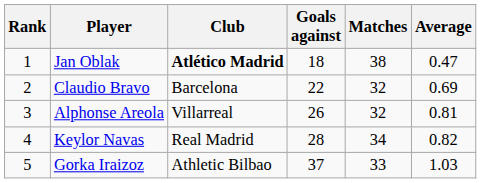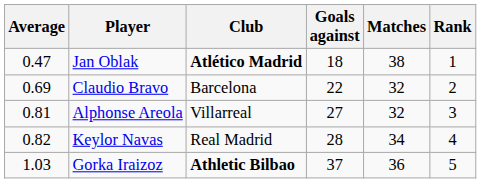 <table class="wikitable" style="text-align:center">
 <tr>
-<th>Rank</th>
+<th>Average</th>
 <th>Player</th>
 <th>Club</th>
 <th>Goals<br>against</th>
 <th>Matches</th>
-<th>Average</th>
+<th>Rank</th>
 </tr>
 <tr>
-<td>1</td>
+<td>0.47</td>
 <td align="left"> <a href='#'>Jan Oblak</a></td>
 <td align="left"><strong>Atlético Madrid</strong></td>
 <td>18</td>
 <td>38</td>
-<td>0.47</td>
+<td>1</td>
 </tr>
 <tr>
-<td>2</td>
+<td>0.69</td>
 <td align="left"> <a href='#'>Claudio Bravo</a></td>
 <td align="left">Barcelona</td>
 <td>22</td>
 <td>32</td>
-<td>0.69</td>
+<td>2</td>
 </tr>
 <tr>
-<td>3</td>
+<td>0.81</td>
 <td align="left"> <a href='#'>Alphonse Areola</a></td>
 <td align="left">Villarreal</td>
-<td>26</td>
+<td>27</td>
 <td>32</td>
-<td>0.81</td>
+<td>3</td>
 </tr>
 <tr>
-<td>4</td>
+<td>0.82</td>
 <td align="left"> <a href='#'>Keylor Navas</a></td>
 <td align="left">Real Madrid</td>
 <td>28</td>
 <td>34</td>
-<td>0.82</td>
+<td>4</td>
 </tr>
 <tr>
+<td>1.03</td>
+<td align="left"> <a href='#'>Gorka Iraizoz</a></td>
+<td align="left"><strong>Athletic Bilbao</strong></td>
+<td>37</td>
+<td>36</td>
 <td>5</td>
-<td align="left"> <a href='#'>Gorka Iraizoz</a></td>
-<td align="left">Athletic Bilbao</td>
-<td>37</td>
-<td>33</td>
-<td>1.03</td>
 </tr>
 </table>
